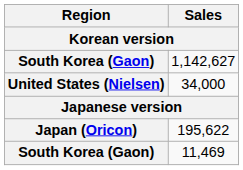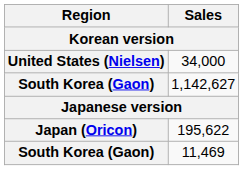 <table class="wikitable plainrowheaders" style="text-align:center;">
 <tr>
 <th>Region</th>
 <th scope="col">Sales</th>
 </tr>
 <tr>
 <th colspan="2">Korean version</th>
 </tr>
 <tr>
+<th scope="row">United States (<a href='#'>Nielsen</a>)</th>
+<td>34,000</td>
+</tr>
+<tr>
 <th scope="row">South Korea (<a href='#'>Gaon</a>)</th>
 <td>1,142,627</td>
-</tr>
-<tr>
-<th scope="row">United States (<a href='#'>Nielsen</a>)</th>
-<td>34,000</td>
 </tr>
 <tr>
 <th colspan="2">Japanese version</th>
 </tr>
 <tr>
 <th scope="row">Japan (<a href='#'>Oricon</a>)</th>
 <td>195,622</td>
 </tr>
 <tr>
 <th scope="row">South Korea (Gaon)</th>
 <td>11,469</td>
 </tr>
 </table>
